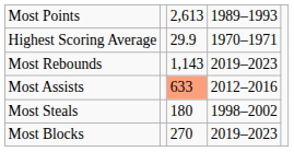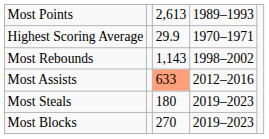 <table class="wikitable sortable">
 <tr>
 <td>Most Points</td>
 <td></td>
 <td>2,613</td>
 <td>1989–1993</td>
 <td rowspan=6></td>
 </tr>
 <tr>
 <td>Highest Scoring Average</td>
 <td></td>
 <td>29.9</td>
 <td>1970–1971</td>
 </tr>
 <tr>
 <td>Most Rebounds</td>
 <td></td>
 <td>1,143</td>
-<td>2019–2023</td>
+<td>1998–2002</td>
 </tr>
 <tr>
 <td>Most Assists</td>
 <td></td>
 <td style="background: lightsalmon;">633</td>
 <td>2012–2016</td>
 </tr>
 <tr>
 <td>Most Steals</td>
 <td></td>
 <td>180</td>
-<td>1998–2002</td>
+<td>2019–2023</td>
 </tr>
 <tr>
 <td>Most Blocks</td>
 <td></td>
 <td>270</td>
 <td>2019–2023</td>
 </tr>
 </table>
